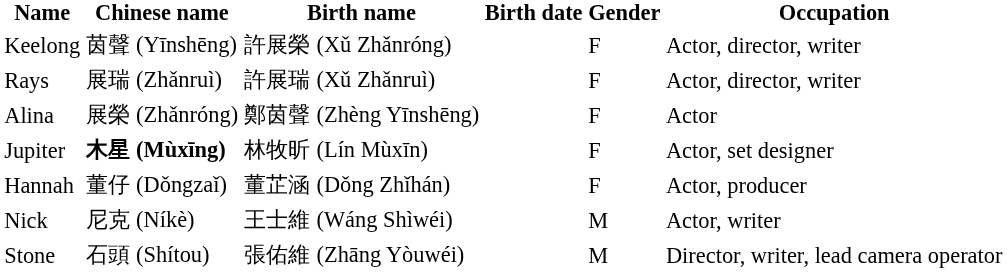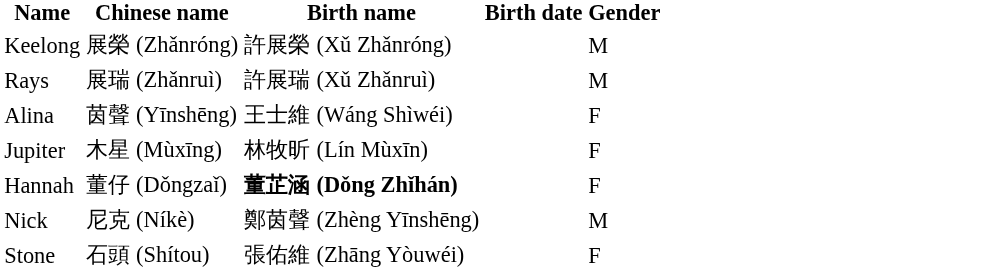 <table>
 <tr>
 <th>Name</th>
 <th>Chinese name</th>
 <th>Birth name</th>
 <th>Birth date</th>
 <th>Gender</th>
-<th>Occupation</th>
 </tr>
 <tr>
 <td>Keelong</td>
-<td>茵聲 (Yīnshēng)</td>
+<td>展榮 (Zhǎnróng)</td>
 <td>許展榮 (Xǔ Zhǎnróng)</td>
 <td></td>
-<td>F</td>
-<td>Actor, director, writer</td>
+<td>M</td>
 </tr>
 <tr>
 <td>Rays</td>
 <td>展瑞 (Zhǎnruì)</td>
 <td>許展瑞 (Xǔ Zhǎnruì)</td>
 <td></td>
-<td>F</td>
-<td>Actor, director, writer</td>
+<td>M</td>
 </tr>
 <tr>
 <td>Alina</td>
-<td>展榮 (Zhǎnróng)</td>
-<td>鄭茵聲 (Zhèng Yīnshēng)</td>
+<td>茵聲 (Yīnshēng)</td>
+<td>王士維 (Wáng Shìwéi)</td>
 <td></td>
 <td>F</td>
-<td>Actor</td>
 </tr>
 <tr>
 <td>Jupiter</td>
-<td><strong>木星 (Mùxīng)</strong></td>
+<td>木星 (Mùxīng)</td>
 <td>林牧昕 (Lín Mùxīn)</td>
 <td></td>
 <td>F</td>
-<td>Actor, set designer</td>
 </tr>
 <tr>
 <td>Hannah</td>
 <td>董仔 (Dǒngzaǐ)</td>
-<td>董芷涵 (Dǒng Zhǐhán)</td>
+<td><strong>董芷涵 (Dǒng Zhǐhán)</strong></td>
 <td></td>
 <td>F</td>
-<td>Actor, producer</td>
 </tr>
 <tr>
 <td>Nick</td>
 <td>尼克 (Níkè)</td>
-<td>王士維 (Wáng Shìwéi)</td>
+<td>鄭茵聲 (Zhèng Yīnshēng)</td>
 <td></td>
 <td>M</td>
-<td>Actor, writer</td>
 </tr>
 <tr>
 <td>Stone</td>
 <td>石頭 (Shítou)</td>
 <td>張佑維 (Zhāng Yòuwéi)</td>
 <td></td>
-<td>M</td>
-<td>Director, writer, lead camera operator</td>
+<td>F</td>
 </tr>
 </table>
